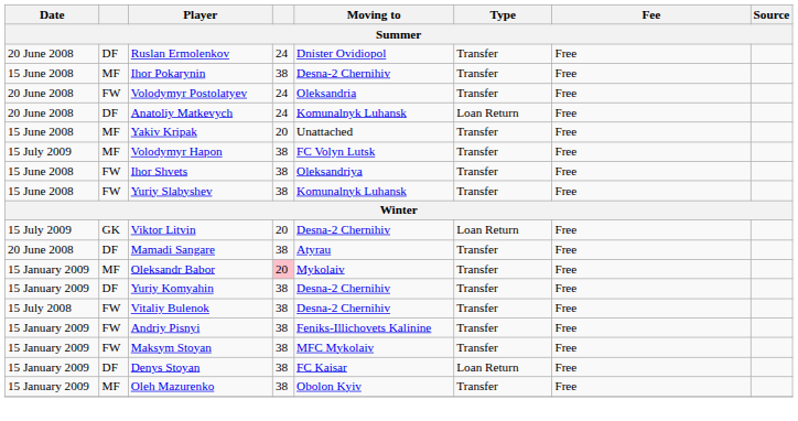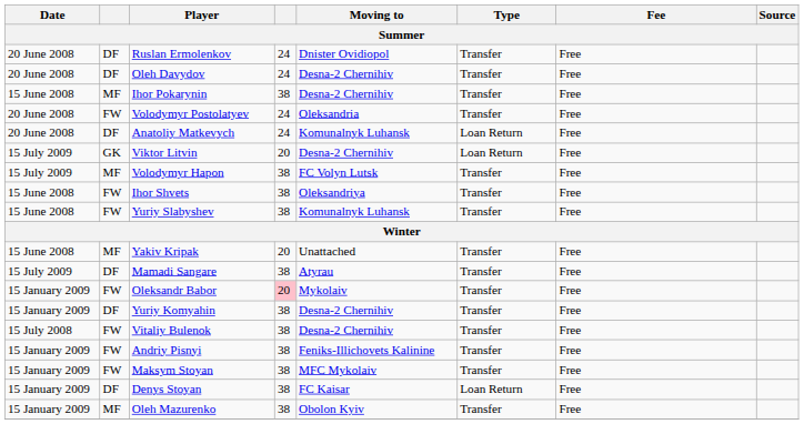 <table class="wikitable sortable">
 <tr>
 <th style="width:115px;">Date</th>
 <th style="width:30px;"></th>
 <th style="width:180px;">Player</th>
 <th style="width:20px;"></th>
 <th style="width:200px;">Moving to</th>
 <th style="width:120px;" class="unsortable">Type</th>
 <th style="width:250px;" class="unsortable">Fee</th>
 <th style="width:20px;">Source</th>
 </tr>
 <tr>
 <th colspan=8>Summer</th>
 </tr>
 <tr>
 <td>20 June 2008</td>
 <td>DF</td>
 <td> <a href='#'>Ruslan Ermolenkov</a></td>
 <td>24</td>
 <td> <a href='#'>Dnister Ovidiopol</a></td>
+<td>Transfer</td>
+<td>Free</td>
+<td></td>
+</tr>
+<tr>
+<td>20 June 2008</td>
+<td>DF</td>
+<td> <a href='#'>Oleh Davydov</a></td>
+<td>24</td>
+<td> <a href='#'>Desna-2 Chernihiv</a></td>
 <td>Transfer</td>
 <td>Free</td>
 <td></td>
 </tr>
 <tr>
 <td>15 June 2008</td>
 <td>MF</td>
 <td> <a href='#'>Ihor Pokarynin</a></td>
 <td>38</td>
 <td> <a href='#'>Desna-2 Chernihiv</a></td>
 <td>Transfer</td>
 <td>Free</td>
 <td></td>
 </tr>
 <tr>
 <td>20 June 2008</td>
 <td>FW</td>
 <td> <a href='#'>Volodymyr Postolatyev</a></td>
 <td>24</td>
 <td> <a href='#'>Oleksandria</a></td>
 <td>Transfer</td>
 <td>Free</td>
 <td></td>
 </tr>
 <tr>
 <td>20 June 2008</td>
 <td>DF</td>
 <td> <a href='#'>Anatoliy Matkevych</a></td>
 <td>24</td>
 <td> <a href='#'>Komunalnyk Luhansk</a></td>
 <td>Loan Return</td>
 <td>Free</td>
 <td></td>
 </tr>
 <tr>
-<td>15 June 2008</td>
-<td>MF</td>
-<td> <a href='#'>Yakiv Kripak</a></td>
+<td>15 July 2009</td>
+<td>GK</td>
+<td> <a href='#'>Viktor Litvin</a></td>
 <td>20</td>
-<td> Unattached</td>
-<td>Transfer</td>
+<td> <a href='#'>Desna-2 Chernihiv</a></td>
+<td>Loan Return</td>
 <td>Free</td>
 <td></td>
 </tr>
 <tr>
 <td>15 July 2009</td>
 <td>MF</td>
 <td> <a href='#'>Volodymyr Hapon</a></td>
 <td>38</td>
 <td> <a href='#'>FC Volyn Lutsk</a></td>
 <td>Transfer</td>
 <td>Free</td>
 <td></td>
 </tr>
 <tr>
 <td>15 June 2008</td>
 <td>FW</td>
 <td> <a href='#'>Ihor Shvets</a></td>
 <td>38</td>
 <td> <a href='#'>Oleksandriya</a></td>
 <td>Transfer</td>
 <td>Free</td>
 <td></td>
 </tr>
 <tr>
 <td>15 June 2008</td>
 <td>FW</td>
 <td> <a href='#'>Yuriy Slabyshev</a></td>
 <td>38</td>
 <td> <a href='#'>Komunalnyk Luhansk</a></td>
 <td>Transfer</td>
 <td>Free</td>
 <td></td>
 </tr>
 <tr>
 <th colspan=8>Winter</th>
 </tr>
 <tr>
-<td>15 July 2009</td>
-<td>GK</td>
-<td> <a href='#'>Viktor Litvin</a></td>
+<td>15 June 2008</td>
+<td>MF</td>
+<td> <a href='#'>Yakiv Kripak</a></td>
 <td>20</td>
-<td> <a href='#'>Desna-2 Chernihiv</a></td>
-<td>Loan Return</td>
+<td> Unattached</td>
+<td>Transfer</td>
 <td>Free</td>
 <td></td>
 </tr>
 <tr>
-<td>20 June 2008</td>
+<td>15 July 2009</td>
 <td>DF</td>
 <td> <a href='#'>Mamadi Sangare</a></td>
 <td>38</td>
 <td> <a href='#'>Atyrau</a></td>
 <td>Transfer</td>
 <td>Free</td>
 <td></td>
 </tr>
 <tr>
 <td>15 January 2009</td>
-<td>MF</td>
+<td>FW</td>
 <td> <a href='#'>Oleksandr Babor</a></td>
 <td style="background: pink;">20</td>
 <td> <a href='#'>Mykolaiv</a></td>
 <td>Transfer</td>
 <td>Free</td>
 <td></td>
 </tr>
 <tr>
 <td>15 January 2009</td>
 <td>DF</td>
 <td> <a href='#'>Yuriy Komyahin</a></td>
 <td>38</td>
 <td> <a href='#'>Desna-2 Chernihiv</a></td>
 <td>Transfer</td>
 <td>Free</td>
 <td></td>
 </tr>
 <tr>
 <td>15 July 2008</td>
 <td>FW</td>
 <td> <a href='#'>Vitaliy Bulenok</a></td>
 <td>38</td>
 <td> <a href='#'>Desna-2 Chernihiv</a></td>
 <td>Transfer</td>
 <td>Free</td>
 <td></td>
 </tr>
 <tr>
 <td>15 January 2009</td>
 <td>FW</td>
 <td> <a href='#'>Andriy Pisnyi</a></td>
 <td>38</td>
 <td> <a href='#'>Feniks-Illichovets Kalinine</a></td>
 <td>Transfer</td>
 <td>Free</td>
 <td></td>
 </tr>
 <tr>
 <td>15 January 2009</td>
 <td>FW</td>
 <td> <a href='#'>Maksym Stoyan</a></td>
 <td>38</td>
 <td> <a href='#'>MFC Mykolaiv</a></td>
 <td>Transfer</td>
 <td>Free</td>
 <td></td>
 </tr>
 <tr>
 <td>15 January 2009</td>
 <td>DF</td>
 <td> <a href='#'>Denys Stoyan</a></td>
 <td>38</td>
 <td> <a href='#'>FC Kaisar</a></td>
 <td>Loan Return</td>
 <td>Free</td>
 <td></td>
 </tr>
 <tr>
 <td>15 January 2009</td>
 <td>MF</td>
 <td> <a href='#'>Oleh Mazurenko</a></td>
 <td>38</td>
 <td> <a href='#'>Obolon Kyiv</a></td>
 <td>Transfer</td>
 <td>Free</td>
 <td></td>
 </tr>
 <tr>
 </tr>
 </table>
